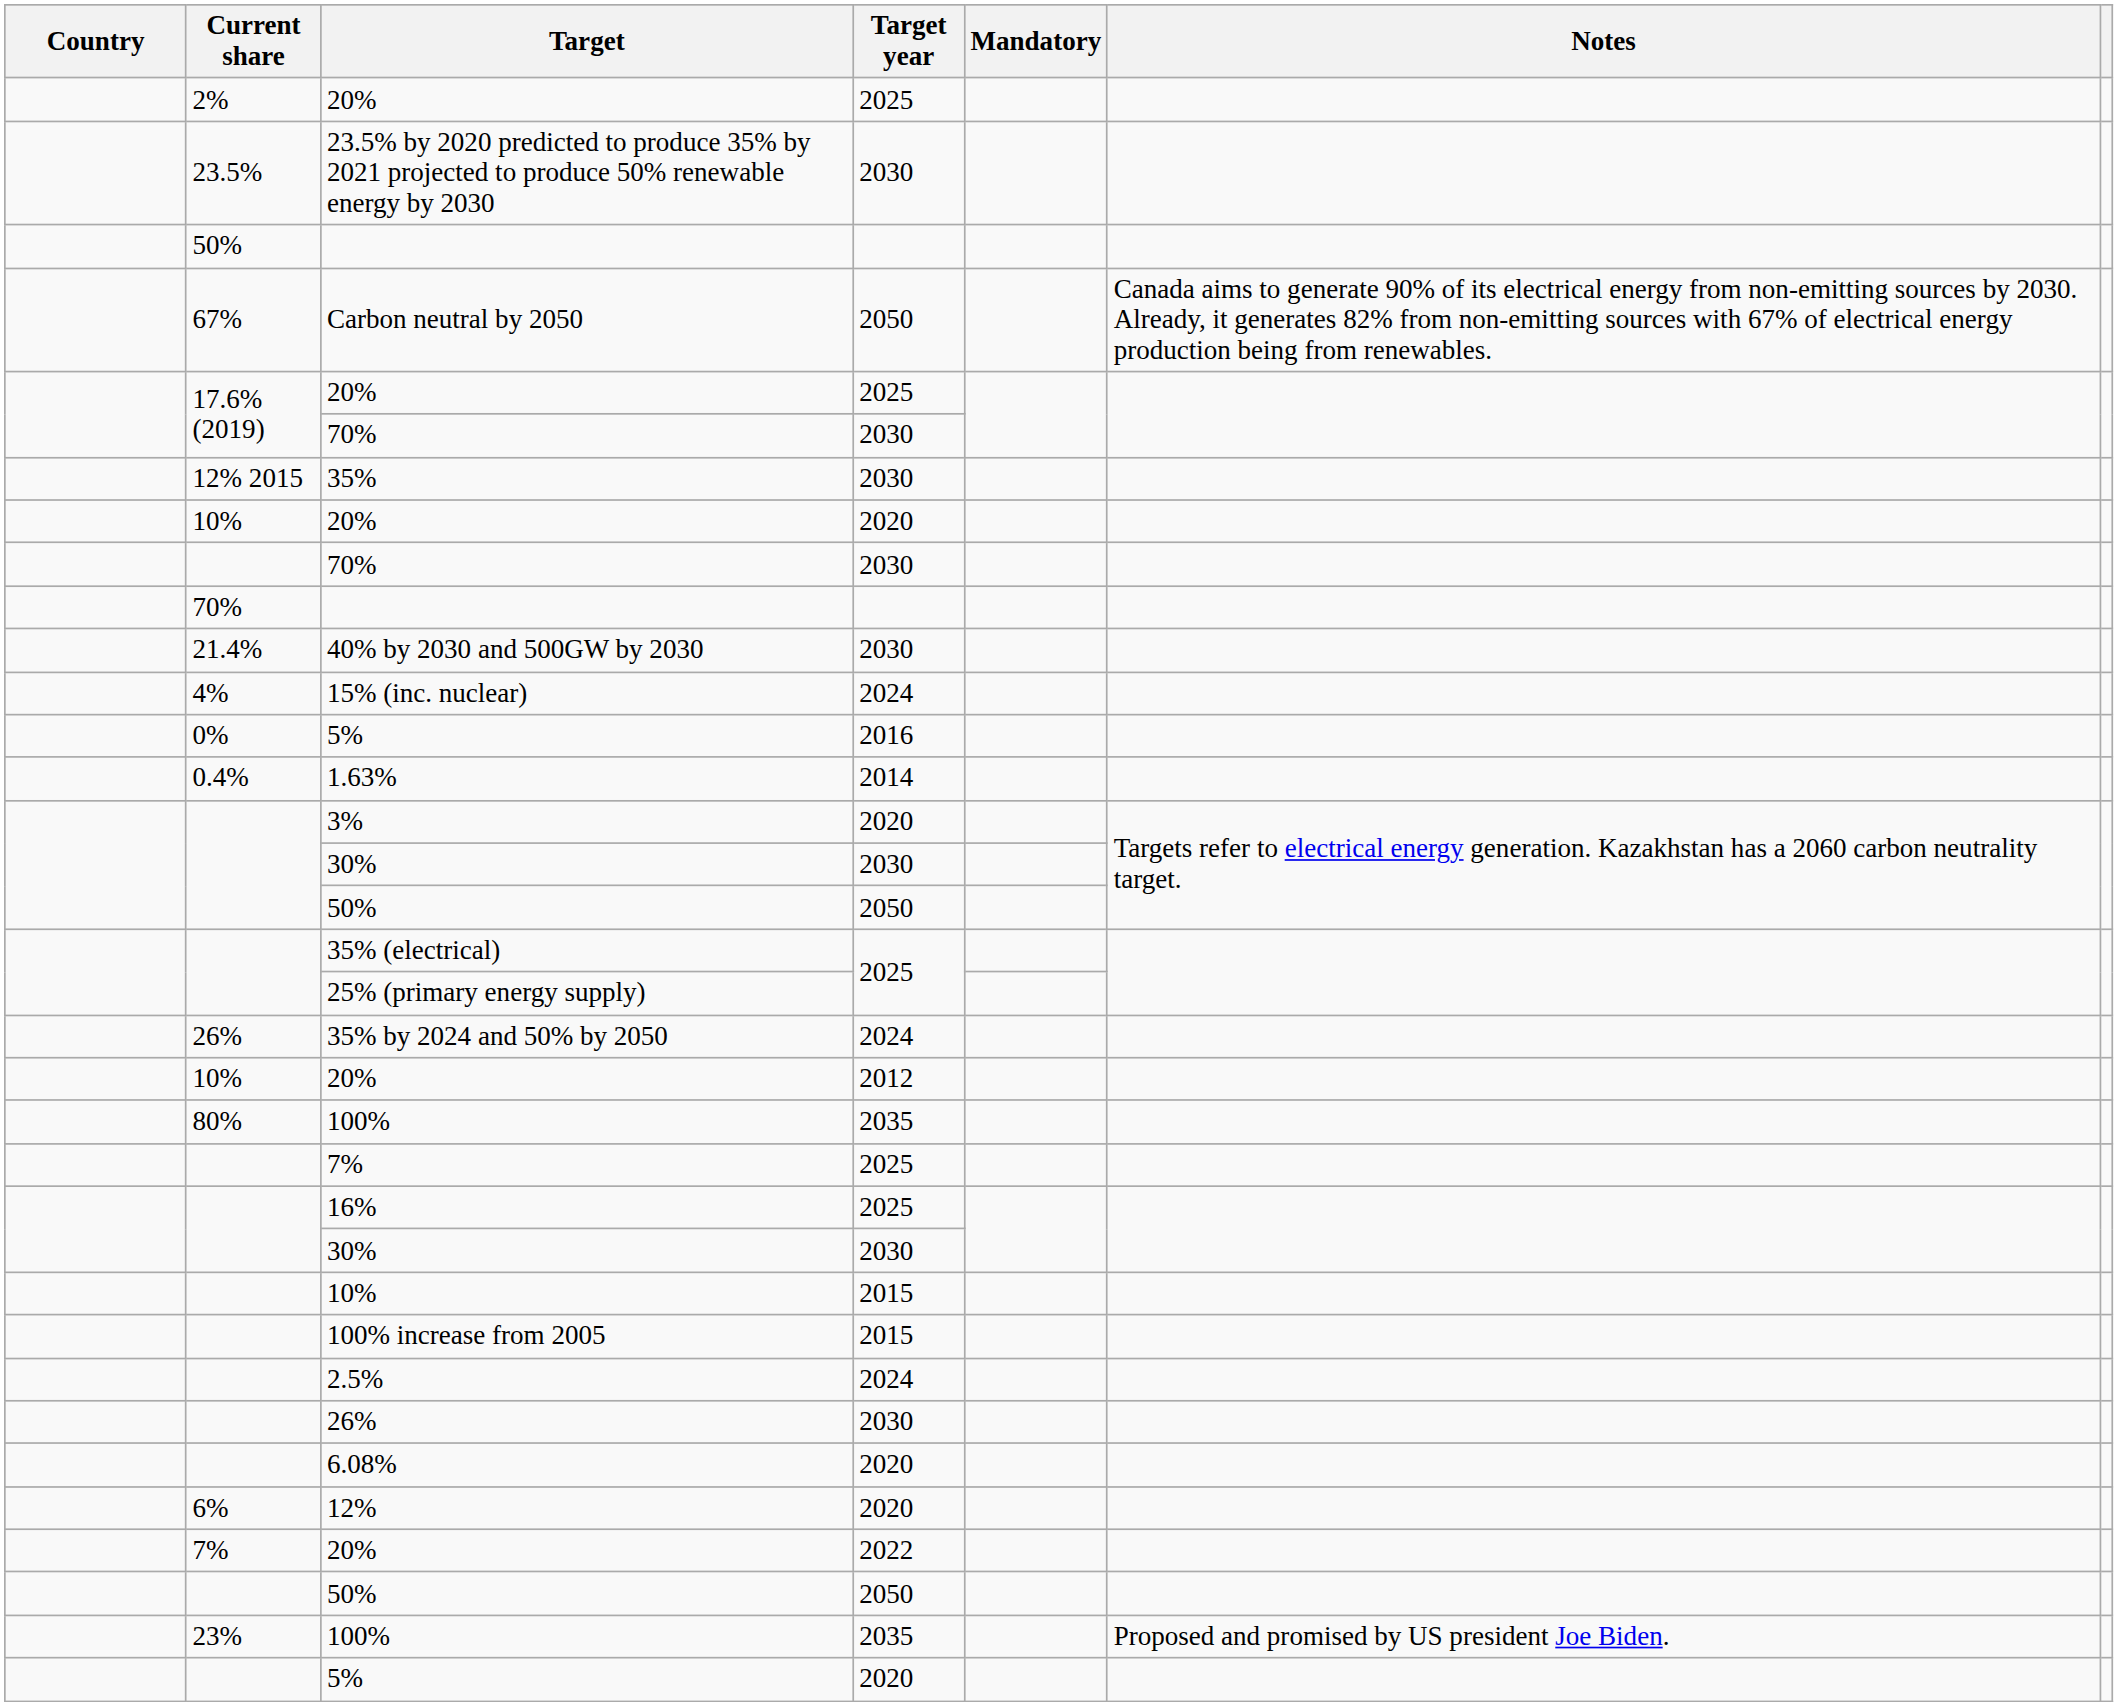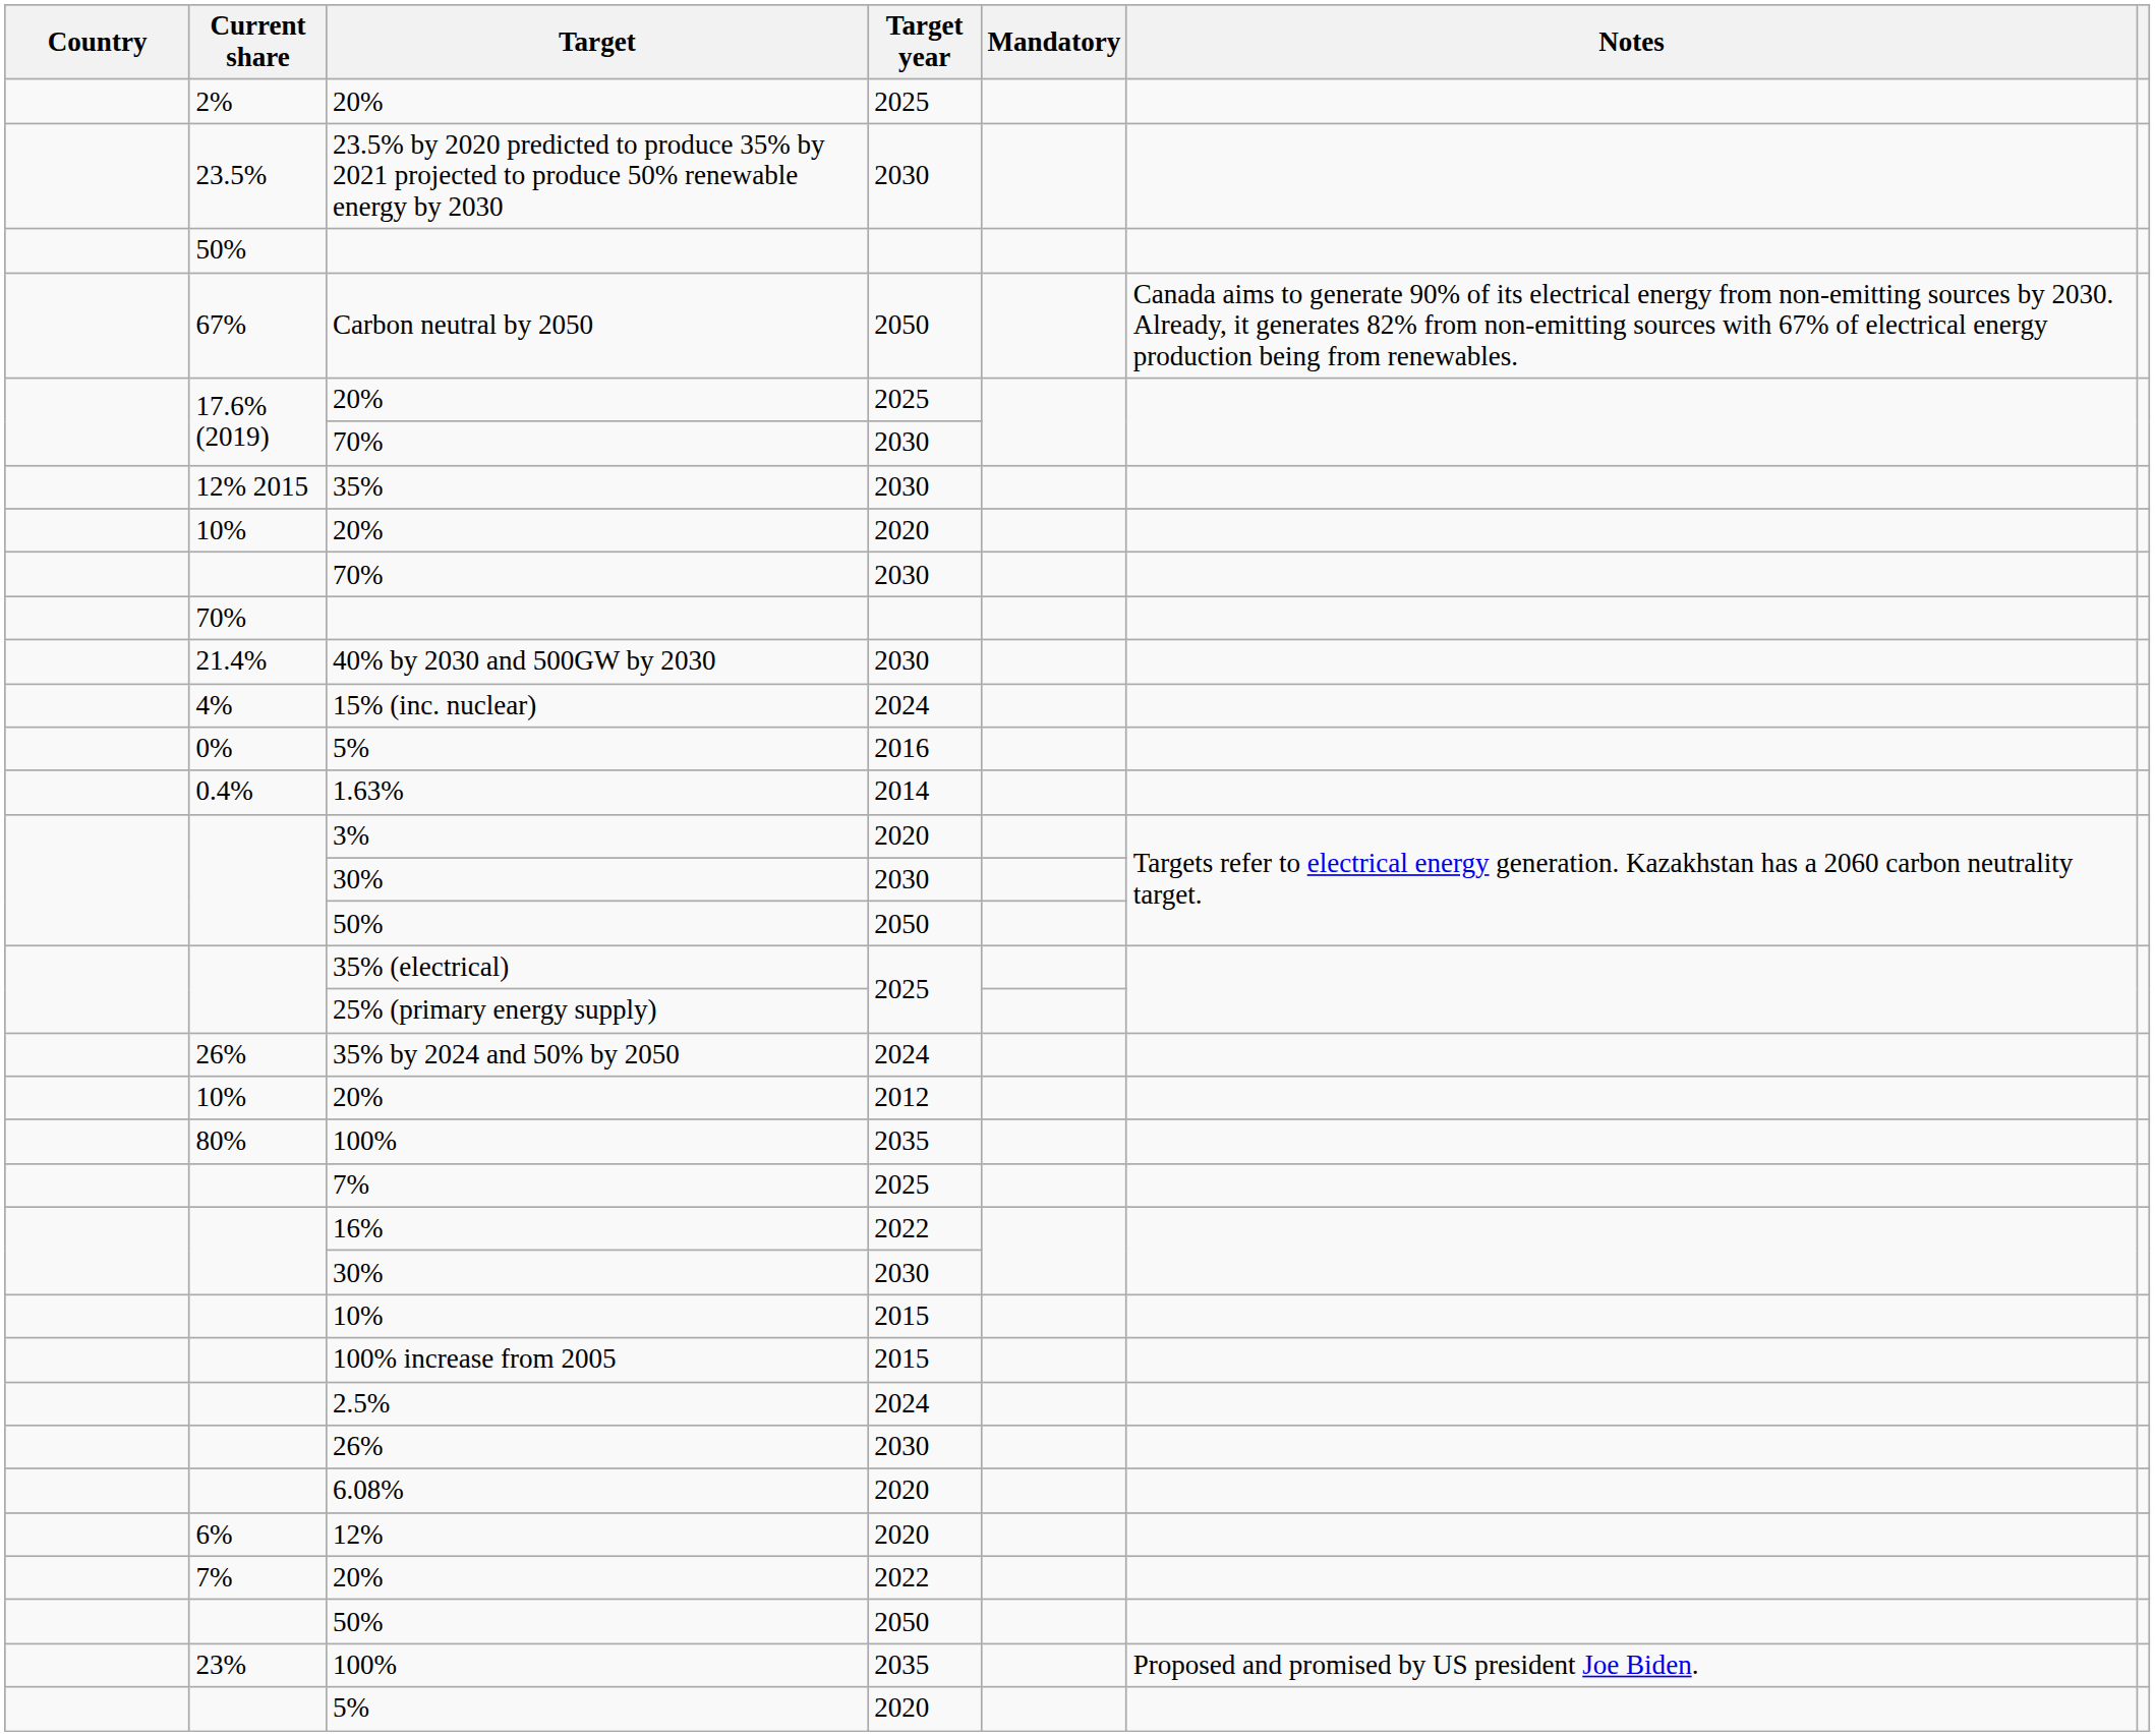 <table class="wikitable sortable">
 <tr>
 <th width="100">Country</th>
 <th>Current share</th>
 <th>Target</th>
 <th>Target year</th>
 <th>Mandatory</th>
 <th>Notes</th>
 <th></th>
 </tr>
 <tr>
 <td></td>
 <td>2%</td>
 <td>20%</td>
 <td>2025</td>
 <td></td>
 <td></td>
 <td></td>
 </tr>
 <tr>
 <td></td>
 <td>23.5%</td>
 <td>23.5% by 2020 predicted to produce 35% by 2021 projected to produce 50% renewable energy by 2030</td>
 <td>2030</td>
 <td></td>
 <td></td>
 <td></td>
 </tr>
 <tr>
 <td></td>
 <td>50%</td>
 <td></td>
 <td></td>
 <td></td>
 <td></td>
 <td></td>
 </tr>
 <tr>
 <td></td>
 <td>67%</td>
 <td>Carbon neutral by 2050</td>
 <td>2050</td>
 <td></td>
 <td>Canada aims to generate 90% of its electrical energy from non-emitting sources by 2030. Already, it generates 82% from non-emitting sources with 67% of electrical energy production being from renewables.</td>
 <td></td>
 </tr>
 <tr>
 <td rowspan="2"></td>
 <td rowspan="2">17.6% (2019)</td>
 <td>20%</td>
 <td>2025</td>
 <td rowspan="2"></td>
 <td rowspan="2"></td>
 <td rowspan="2"></td>
 </tr>
 <tr>
 <td>70%</td>
 <td>2030</td>
 </tr>
 <tr>
 <td></td>
 <td>12% 2015</td>
 <td>35%</td>
 <td>2030</td>
 <td></td>
 <td></td>
 <td></td>
 </tr>
 <tr>
 <td></td>
 <td>10%</td>
 <td>20%</td>
 <td>2020</td>
 <td></td>
 <td></td>
 <td></td>
 </tr>
 <tr>
 <td></td>
 <td></td>
 <td>70%</td>
 <td>2030</td>
 <td></td>
 <td></td>
 <td></td>
 </tr>
 <tr>
 <td></td>
 <td>70%</td>
 <td></td>
 <td></td>
 <td></td>
 <td></td>
 <td></td>
 </tr>
 <tr>
 <td></td>
 <td>21.4%</td>
 <td>40% by 2030 and 500GW by 2030</td>
 <td>2030</td>
 <td></td>
 <td></td>
 <td></td>
 </tr>
 <tr>
 <td></td>
 <td>4%</td>
 <td>15% (inc. nuclear)</td>
 <td>2024</td>
 <td></td>
 <td></td>
 <td></td>
 </tr>
 <tr>
 <td></td>
 <td>0%</td>
 <td>5%</td>
 <td>2016</td>
 <td></td>
 <td></td>
 <td></td>
 </tr>
 <tr>
 <td></td>
 <td>0.4%</td>
 <td>1.63%</td>
 <td>2014</td>
 <td></td>
 <td></td>
 <td></td>
 </tr>
 <tr>
 <td rowspan="3"></td>
 <td rowspan="3"></td>
 <td>3%</td>
 <td>2020</td>
 <td></td>
 <td rowspan="3">Targets refer to <a href='#'>electrical energy</a> generation. Kazakhstan has a 2060 carbon neutrality target.</td>
 <td rowspan="3"></td>
 </tr>
 <tr>
 <td>30%</td>
 <td>2030</td>
 <td></td>
 </tr>
 <tr>
 <td>50%</td>
 <td>2050</td>
 <td></td>
 </tr>
 <tr>
 <td rowspan="2"></td>
 <td rowspan="2"></td>
 <td>35% (electrical)</td>
 <td rowspan="2">2025</td>
 <td></td>
 <td rowspan="2"></td>
 <td rowspan="2"></td>
 </tr>
 <tr>
 <td>25% (primary energy supply)</td>
 <td></td>
 </tr>
 <tr>
 <td></td>
 <td>26%</td>
 <td>35% by 2024 and 50% by 2050</td>
 <td>2024</td>
 <td></td>
 <td></td>
 <td></td>
 </tr>
 <tr>
 <td></td>
 <td>10%</td>
 <td>20%</td>
 <td>2012</td>
 <td></td>
 <td></td>
 <td></td>
 </tr>
 <tr>
 <td></td>
 <td>80%</td>
 <td>100%</td>
 <td>2035</td>
 <td></td>
 <td></td>
 <td></td>
 </tr>
 <tr>
 <td></td>
 <td></td>
 <td>7%</td>
 <td>2025</td>
 <td></td>
 <td></td>
 <td></td>
 </tr>
 <tr>
 <td rowspan="2"></td>
 <td rowspan="2"></td>
 <td>16%</td>
-<td>2025</td>
+<td>2022</td>
 <td rowspan="2"></td>
 <td rowspan="2"></td>
 <td rowspan="2"></td>
 </tr>
 <tr>
 <td>30%</td>
 <td>2030</td>
 </tr>
 <tr>
 <td></td>
 <td></td>
 <td>10%</td>
 <td>2015</td>
 <td></td>
 <td></td>
 <td></td>
 </tr>
 <tr>
 <td></td>
 <td></td>
 <td>100% increase from 2005</td>
 <td>2015</td>
 <td></td>
 <td></td>
 <td></td>
 </tr>
 <tr>
 <td></td>
 <td></td>
 <td>2.5%</td>
 <td>2024</td>
 <td></td>
 <td></td>
 <td></td>
 </tr>
 <tr>
 <td></td>
 <td></td>
 <td>26%</td>
 <td>2030</td>
 <td></td>
 <td></td>
 <td></td>
 </tr>
 <tr>
 <td></td>
 <td></td>
 <td>6.08%</td>
 <td>2020</td>
 <td></td>
 <td></td>
 <td></td>
 </tr>
 <tr>
 <td></td>
 <td>6%</td>
 <td>12%</td>
 <td>2020</td>
 <td></td>
 <td></td>
 <td></td>
 </tr>
 <tr>
 <td></td>
 <td>7%</td>
 <td>20%</td>
 <td>2022</td>
 <td></td>
 <td></td>
 <td></td>
 </tr>
 <tr>
 <td></td>
 <td></td>
 <td>50%</td>
 <td>2050</td>
 <td></td>
 <td></td>
 <td></td>
 </tr>
 <tr>
 <td></td>
 <td>23%</td>
 <td>100%</td>
 <td>2035</td>
 <td></td>
 <td>Proposed and promised by US president <a href='#'>Joe Biden</a>.</td>
 <td></td>
 </tr>
 <tr>
 <td></td>
 <td></td>
 <td>5%</td>
 <td>2020</td>
 <td></td>
 <td></td>
 <td></td>
 </tr>
 <tr>
 </tr>
 </table>
